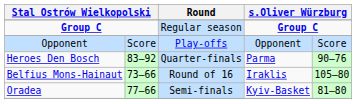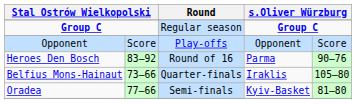 <table class="wikitable" style="text-align:center;">
 <tr>
 <th colspan=4> <a href='#'>Stal Ostrów Wielkopolski</a></th>
 <th>Round</th>
 <th colspan=4> <a href='#'>s.Oliver Würzburg</a></th>
 </tr>
 <tr>
 </tr>
 <tr>
 <td colspan="4" style="vertical-align:top;"><strong><a href='#'>Group C</a></strong> <br> </td>
 <td style="background:#c1e0ff;">Regular season</td>
 <td colspan="4" style="vertical-align:top;"><strong><a href='#'>Group C</a></strong> <br> </td>
 </tr>
 <tr>
 </tr>
 <tr style="background:#c1e0ff">
 <td>Opponent</td>
 <td colspan=3>Score</td>
 <td><a href='#'>Play-offs</a></td>
 <td>Opponent</td>
 <td colspan=3>Score</td>
 </tr>
 <tr>
 <td align=left> <a href='#'>Heroes Den Bosch</a></td>
 <td style="background:#cfc;" colspan=3>83–92</td>
-<td style="background:#c1e0ff;">Quarter-finals</td>
+<td style="background:#c1e0ff;">Round of 16</td>
 <td align=left> <a href='#'>Parma</a></td>
 <td style="background:#cfc;" colspan=3>90–76</td>
 </tr>
 <tr>
 <td align=left> <a href='#'>Belfius Mons-Hainaut</a></td>
 <td style="background:#cfc;" colspan=3>73–66</td>
-<td style="background:#c1e0ff;">Round of 16</td>
+<td style="background:#c1e0ff;">Quarter-finals</td>
 <td align=left> <a href='#'>Iraklis</a></td>
 <td colspan=3 style="background:#cfc;">105–80</td>
 </tr>
 <tr>
 <td align=left> <a href='#'>Oradea</a></td>
 <td style="background:#cfc;" colspan=3>77–66</td>
 <td style="background:#c1e0ff;">Semi-finals</td>
 <td align=left> <a href='#'>Kyiv-Basket</a></td>
 <td style="background:#cfc;" colspan=3>81–80</td>
 </tr>
 <tr>
 </tr>
 <tr>
 </tr>
 </table>
